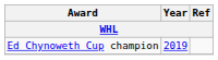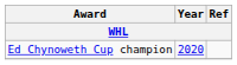 <table class="wikitable">
 <tr>
 <th>Award</th>
 <th>Year</th>
 <th>Ref</th>
 </tr>
 <tr>
 <th colspan="3"><a href='#'>WHL</a></th>
 </tr>
 <tr>
 <td><a href='#'>Ed Chynoweth Cup</a> champion</td>
-<td><a href='#'>2019</a></td>
+<td><a href='#'>2020</a></td>
 <td></td>
 </tr>
 <tr>
 </tr>
 </table>
